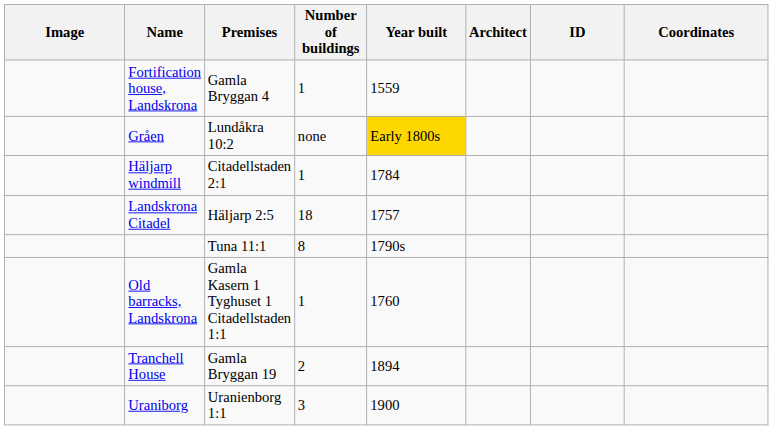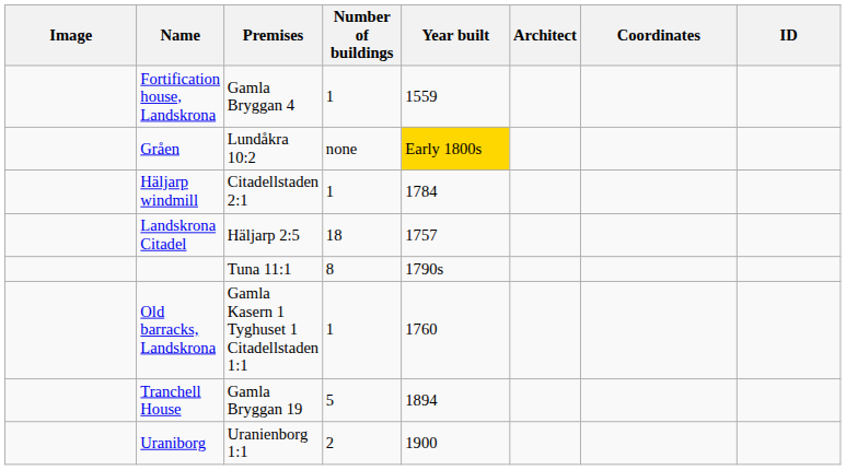 <table class="wikitable" width="95%">
 <tr>
 <th width="150">Image</th>
 <th>Name</th>
 <th>Premises</th>
 <th width="75">Number of<br>buildings</th>
 <th width="120">Year built</th>
 <th>Architect</th>
+<th width="170">Coordinates</th>
 <th width="120">ID</th>
-<th width="170">Coordinates</th>
 </tr>
 <tr>
 <td></td>
 <td><a href='#'>Fortification house, Landskrona</a></td>
 <td>Gamla Bryggan 4</td>
 <td>1</td>
 <td>1559</td>
 <td></td>
 <td></td>
 <td></td>
 </tr>
 <tr>
 <td></td>
 <td><a href='#'>Gråen</a></td>
 <td>Lundåkra 10:2</td>
 <td>none</td>
 <td style="background: gold;">Early 1800s</td>
 <td></td>
 <td></td>
 <td></td>
 </tr>
 <tr>
 <td></td>
 <td><a href='#'>Häljarp windmill</a></td>
 <td>Citadellstaden 2:1</td>
 <td>1</td>
 <td>1784</td>
 <td></td>
 <td></td>
 <td></td>
 </tr>
 <tr>
 <td></td>
 <td><a href='#'>Landskrona Citadel</a></td>
 <td>Häljarp 2:5</td>
 <td>18</td>
 <td>1757</td>
 <td></td>
 <td></td>
 <td></td>
 </tr>
 <tr>
 <td></td>
 <td Nämndemansgården, Ven></td>
 <td>Tuna 11:1</td>
 <td>8</td>
 <td>1790s</td>
 <td></td>
 <td></td>
 <td></td>
 </tr>
 <tr>
 <td></td>
 <td><a href='#'>Old barracks, Landskrona</a></td>
 <td>Gamla Kasern 1<br>Tyghuset 1<br>Citadellstaden 1:1</td>
 <td>1</td>
 <td>1760</td>
 <td></td>
 <td></td>
 <td></td>
 </tr>
 <tr>
 <td></td>
 <td><a href='#'>Tranchell House</a></td>
 <td>Gamla Bryggan 19</td>
-<td>2</td>
+<td>5</td>
 <td>1894</td>
 <td></td>
 <td></td>
 <td></td>
 </tr>
 <tr>
 <td></td>
 <td><a href='#'>Uraniborg</a></td>
 <td>Uranienborg 1:1</td>
-<td>3</td>
+<td>2</td>
 <td>1900</td>
 <td></td>
 <td></td>
 <td></td>
 </tr>
 </table>
